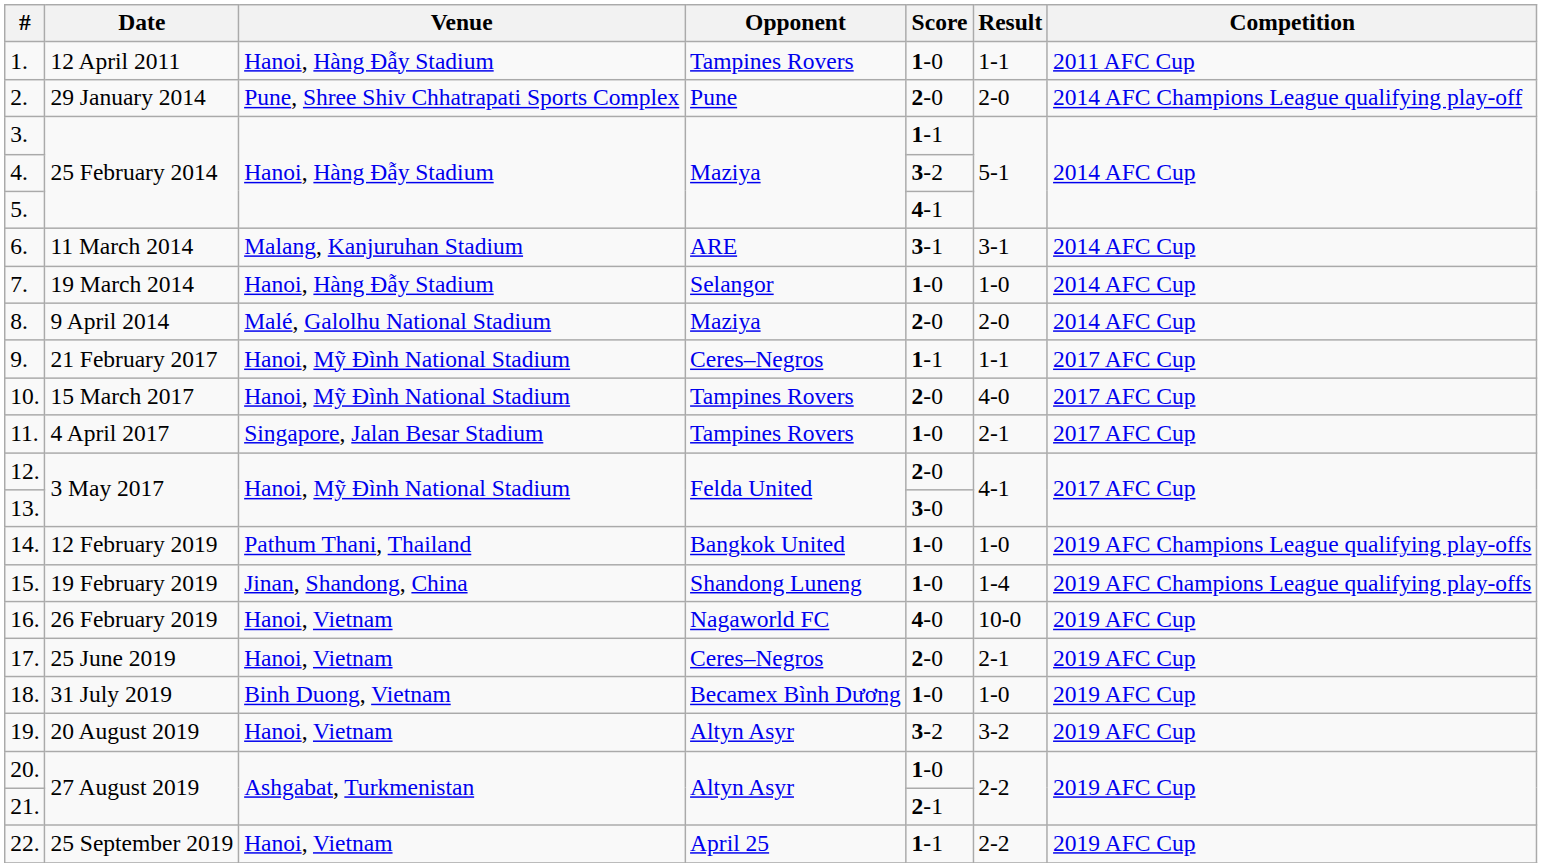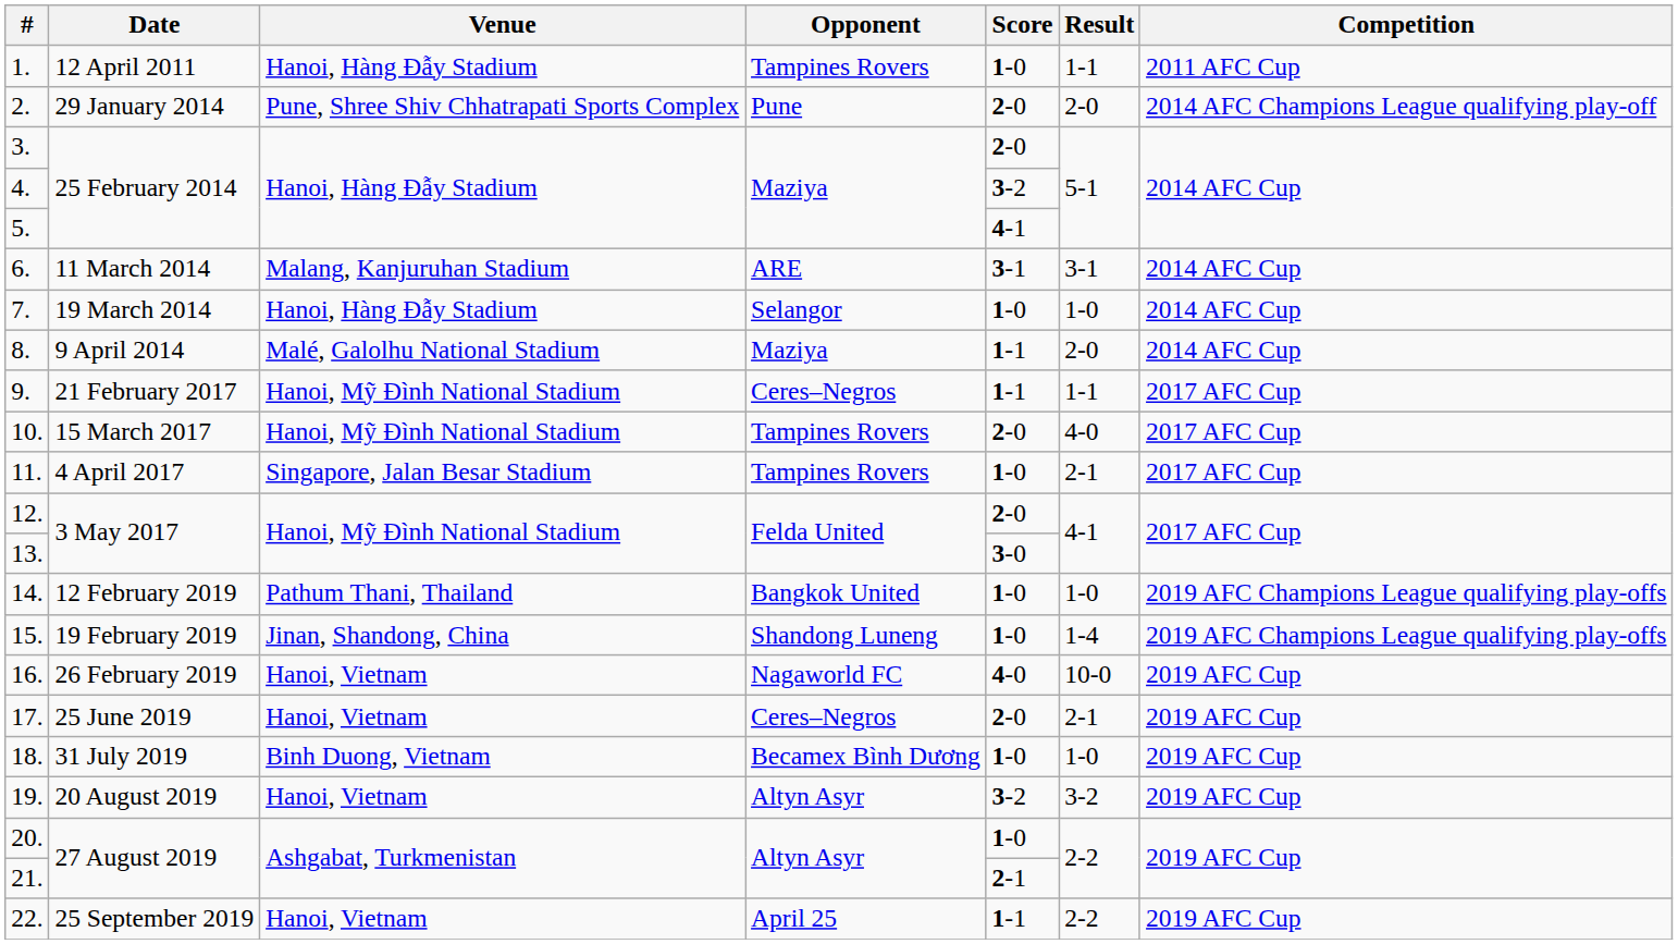 <table class="wikitable collapsible collapsed">
 <tr>
 <th>#</th>
 <th>Date</th>
 <th>Venue</th>
 <th>Opponent</th>
 <th>Score</th>
 <th>Result</th>
 <th>Competition</th>
 </tr>
 <tr>
 <td>1.</td>
 <td>12 April 2011</td>
 <td><a href='#'>Hanoi</a>, <a href='#'>Hàng Đẫy Stadium</a></td>
 <td> <a href='#'>Tampines Rovers</a></td>
 <td><strong>1</strong>-0</td>
 <td>1-1</td>
 <td><a href='#'>2011 AFC Cup</a></td>
 </tr>
 <tr>
 <td>2.</td>
 <td>29 January 2014</td>
 <td><a href='#'>Pune</a>, <a href='#'>Shree Shiv Chhatrapati Sports Complex</a></td>
 <td> <a href='#'>Pune</a></td>
 <td><strong>2</strong>-0</td>
 <td>2-0</td>
 <td><a href='#'>2014 AFC Champions League qualifying play-off</a></td>
 </tr>
 <tr>
 <td>3.</td>
 <td rowspan="3">25 February 2014</td>
 <td rowspan="3"><a href='#'>Hanoi</a>, <a href='#'>Hàng Đẫy Stadium</a></td>
 <td rowspan="3"> <a href='#'>Maziya</a></td>
-<td><strong>1</strong>-1</td>
+<td><strong>2</strong>-0</td>
 <td rowspan="3">5-1</td>
 <td rowspan="3"><a href='#'>2014 AFC Cup</a></td>
 </tr>
 <tr>
 <td>4.</td>
 <td><strong>3</strong>-2</td>
 </tr>
 <tr>
 <td>5.</td>
 <td><strong>4</strong>-1</td>
 </tr>
 <tr>
 <td>6.</td>
 <td>11 March 2014</td>
 <td><a href='#'>Malang</a>, <a href='#'>Kanjuruhan Stadium</a></td>
 <td> <a href='#'>ARE</a></td>
 <td><strong>3</strong>-1</td>
 <td>3-1</td>
 <td><a href='#'>2014 AFC Cup</a></td>
 </tr>
 <tr>
 <td>7.</td>
 <td>19 March 2014</td>
 <td><a href='#'>Hanoi</a>, <a href='#'>Hàng Đẫy Stadium</a></td>
 <td> <a href='#'>Selangor</a></td>
 <td><strong>1</strong>-0</td>
 <td>1-0</td>
 <td><a href='#'>2014 AFC Cup</a></td>
 </tr>
 <tr>
 <td>8.</td>
 <td>9 April 2014</td>
 <td><a href='#'>Malé</a>, <a href='#'>Galolhu National Stadium</a></td>
 <td> <a href='#'>Maziya</a></td>
-<td><strong>2</strong>-0</td>
+<td><strong>1</strong>-1</td>
 <td>2-0</td>
 <td><a href='#'>2014 AFC Cup</a></td>
 </tr>
 <tr>
 <td>9.</td>
 <td>21 February 2017</td>
 <td><a href='#'>Hanoi</a>, <a href='#'>Mỹ Đình National Stadium</a></td>
 <td> <a href='#'>Ceres–Negros</a></td>
 <td><strong>1</strong>-1</td>
 <td>1-1</td>
 <td><a href='#'>2017 AFC Cup</a></td>
 </tr>
 <tr>
 <td>10.</td>
 <td>15 March 2017</td>
 <td><a href='#'>Hanoi</a>, <a href='#'>Mỹ Đình National Stadium</a></td>
 <td> <a href='#'>Tampines Rovers</a></td>
 <td><strong>2</strong>-0</td>
 <td>4-0</td>
 <td><a href='#'>2017 AFC Cup</a></td>
 </tr>
 <tr>
 <td>11.</td>
 <td>4 April 2017</td>
 <td><a href='#'>Singapore</a>, <a href='#'>Jalan Besar Stadium</a></td>
 <td> <a href='#'>Tampines Rovers</a></td>
 <td><strong>1</strong>-0</td>
 <td>2-1</td>
 <td><a href='#'>2017 AFC Cup</a></td>
 </tr>
 <tr>
 <td>12.</td>
 <td rowspan="2">3 May 2017</td>
 <td rowspan="2"><a href='#'>Hanoi</a>, <a href='#'>Mỹ Đình National Stadium</a></td>
 <td rowspan="2"> <a href='#'>Felda United</a></td>
 <td><strong>2</strong>-0</td>
 <td rowspan="2">4-1</td>
 <td rowspan="2"><a href='#'>2017 AFC Cup</a></td>
 </tr>
 <tr>
 <td>13.</td>
 <td><strong>3</strong>-0</td>
 </tr>
 <tr>
 <td>14.</td>
 <td>12 February 2019</td>
 <td><a href='#'>Pathum Thani</a>, <a href='#'>Thailand</a></td>
 <td> <a href='#'>Bangkok United</a></td>
 <td><strong>1</strong>-0</td>
 <td>1-0</td>
 <td><a href='#'>2019 AFC Champions League qualifying play-offs</a></td>
 </tr>
 <tr>
 <td>15.</td>
 <td>19 February 2019</td>
 <td><a href='#'>Jinan</a>, <a href='#'>Shandong</a>, <a href='#'>China</a></td>
 <td> <a href='#'>Shandong Luneng</a></td>
 <td><strong>1</strong>-0</td>
 <td>1-4</td>
 <td><a href='#'>2019 AFC Champions League qualifying play-offs</a></td>
 </tr>
 <tr>
 <td>16.</td>
 <td>26 February 2019</td>
 <td><a href='#'>Hanoi</a>, <a href='#'>Vietnam</a></td>
 <td> <a href='#'>Nagaworld FC</a></td>
 <td><strong>4</strong>-0</td>
 <td>10-0</td>
 <td><a href='#'>2019 AFC Cup</a></td>
 </tr>
 <tr>
 <td>17.</td>
 <td>25 June 2019</td>
 <td><a href='#'>Hanoi</a>, <a href='#'>Vietnam</a></td>
 <td> <a href='#'>Ceres–Negros</a></td>
 <td><strong>2</strong>-0</td>
 <td>2-1</td>
 <td><a href='#'>2019 AFC Cup</a></td>
 </tr>
 <tr>
 <td>18.</td>
 <td>31 July 2019</td>
 <td><a href='#'>Binh Duong</a>, <a href='#'>Vietnam</a></td>
 <td> <a href='#'>Becamex Bình Dương</a></td>
 <td><strong>1</strong>-0</td>
 <td>1-0</td>
 <td><a href='#'>2019 AFC Cup</a></td>
 </tr>
 <tr>
 <td>19.</td>
 <td>20 August 2019</td>
 <td><a href='#'>Hanoi</a>, <a href='#'>Vietnam</a></td>
 <td> <a href='#'>Altyn Asyr</a></td>
 <td><strong>3</strong>-2</td>
 <td>3-2</td>
 <td><a href='#'>2019 AFC Cup</a></td>
 </tr>
 <tr>
 <td>20.</td>
 <td rowspan="2">27 August 2019</td>
 <td rowspan="2"><a href='#'>Ashgabat</a>, <a href='#'>Turkmenistan</a></td>
 <td rowspan="2"> <a href='#'>Altyn Asyr</a></td>
 <td><strong>1</strong>-0</td>
 <td rowspan="2">2-2</td>
 <td rowspan="2"><a href='#'>2019 AFC Cup</a></td>
 </tr>
 <tr>
 <td>21.</td>
 <td><strong>2</strong>-1</td>
 </tr>
 <tr>
 <td>22.</td>
 <td>25 September 2019</td>
 <td><a href='#'>Hanoi</a>, <a href='#'>Vietnam</a></td>
 <td> <a href='#'>April 25</a></td>
 <td><strong>1</strong>-1</td>
 <td>2-2</td>
 <td><a href='#'>2019 AFC Cup</a></td>
 </tr>
 <tr>
 </tr>
 </table>
